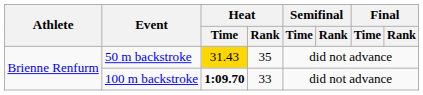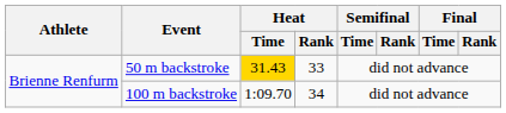 <table class=wikitable style="font-size:90%">
 <tr>
 <th rowspan=2>Athlete</th>
 <th rowspan=2>Event</th>
 <th colspan="2">Heat</th>
 <th colspan="2">Semifinal</th>
 <th colspan="2">Final</th>
 </tr>
 <tr style="font-size:95%">
 <th>Time</th>
 <th>Rank</th>
 <th>Time</th>
 <th>Rank</th>
 <th>Time</th>
 <th>Rank</th>
 </tr>
 <tr align=center>
 <td align=left rowspan=2><a href='#'>Brienne Renfurm</a></td>
 <td align=left><a href='#'>50 m backstroke</a></td>
 <td style="background: gold;">31.43</td>
-<td>35</td>
+<td>33</td>
 <td colspan=4>did not advance</td>
 </tr>
 <tr align=center>
 <td align=left><a href='#'>100 m backstroke</a></td>
-<td><strong>1:09.70</strong></td>
-<td>33</td>
+<td>1:09.70</td>
+<td>34</td>
 <td colspan=4>did not advance</td>
 </tr>
 </table>
